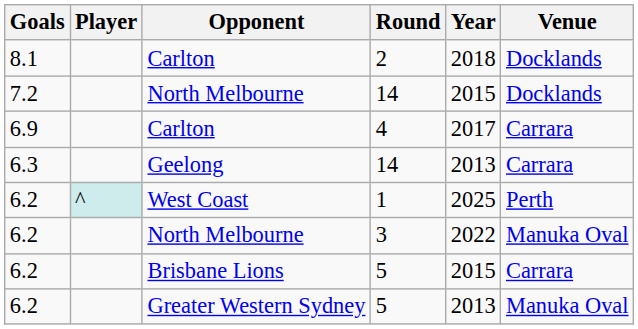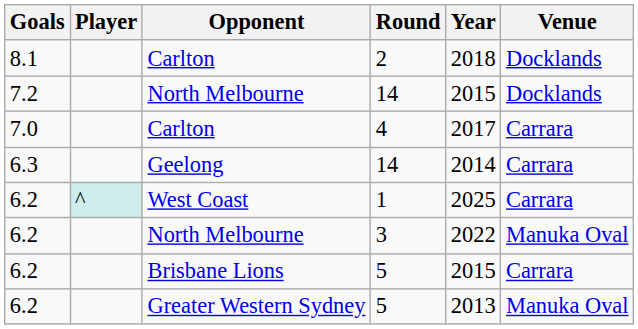 <table class="wikitable sortable">
 <tr>
 <th><strong>Goals</strong></th>
 <th><strong>Player</strong></th>
 <th><strong>Opponent</strong></th>
 <th><strong>Round</strong></th>
 <th>Year</th>
 <th>Venue</th>
 </tr>
 <tr>
 <td>8.1</td>
 <td></td>
 <td><a href='#'>Carlton</a></td>
 <td>2</td>
 <td>2018</td>
 <td><a href='#'>Docklands</a></td>
 </tr>
 <tr>
 <td>7.2</td>
 <td></td>
 <td><a href='#'>North Melbourne</a></td>
 <td>14</td>
 <td>2015</td>
 <td><a href='#'>Docklands</a></td>
 </tr>
 <tr>
-<td>6.9</td>
+<td>7.0</td>
 <td></td>
 <td><a href='#'>Carlton</a></td>
 <td>4</td>
 <td>2017</td>
 <td><a href='#'>Carrara</a></td>
 </tr>
 <tr>
 <td>6.3</td>
 <td></td>
 <td><a href='#'>Geelong</a></td>
 <td>14</td>
-<td>2013</td>
+<td>2014</td>
 <td><a href='#'>Carrara</a></td>
 </tr>
 <tr>
 <td>6.2</td>
 <td align=left bgcolor="#CFECEC">^</td>
 <td><a href='#'>West Coast</a></td>
 <td>1</td>
 <td>2025</td>
-<td><a href='#'>Perth</a></td>
+<td><a href='#'>Carrara</a></td>
 </tr>
 <tr>
 <td>6.2</td>
 <td></td>
 <td><a href='#'>North Melbourne</a></td>
 <td>3</td>
 <td>2022</td>
 <td><a href='#'>Manuka Oval</a></td>
 </tr>
 <tr>
 <td>6.2</td>
 <td></td>
 <td><a href='#'>Brisbane Lions</a></td>
 <td>5</td>
 <td>2015</td>
 <td><a href='#'>Carrara</a></td>
 </tr>
 <tr>
 <td>6.2</td>
 <td></td>
 <td><a href='#'>Greater Western Sydney</a></td>
 <td>5</td>
 <td>2013</td>
 <td><a href='#'>Manuka Oval</a></td>
 </tr>
 </table>
